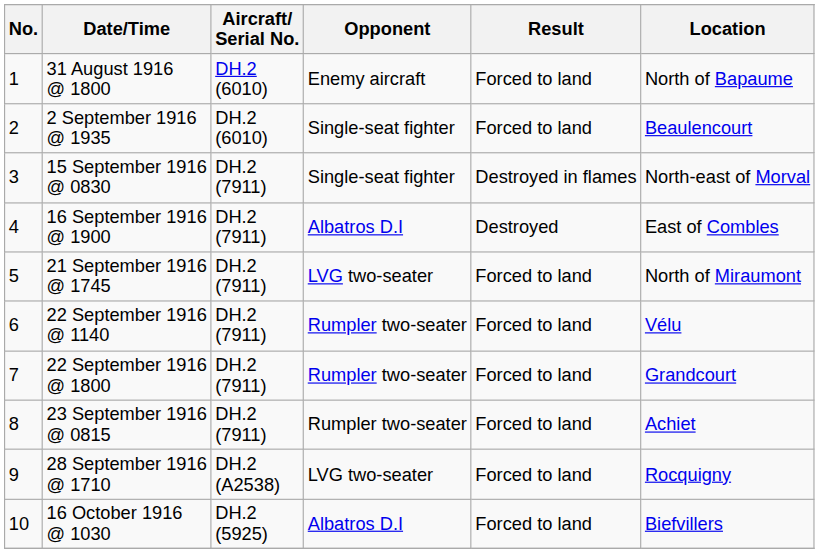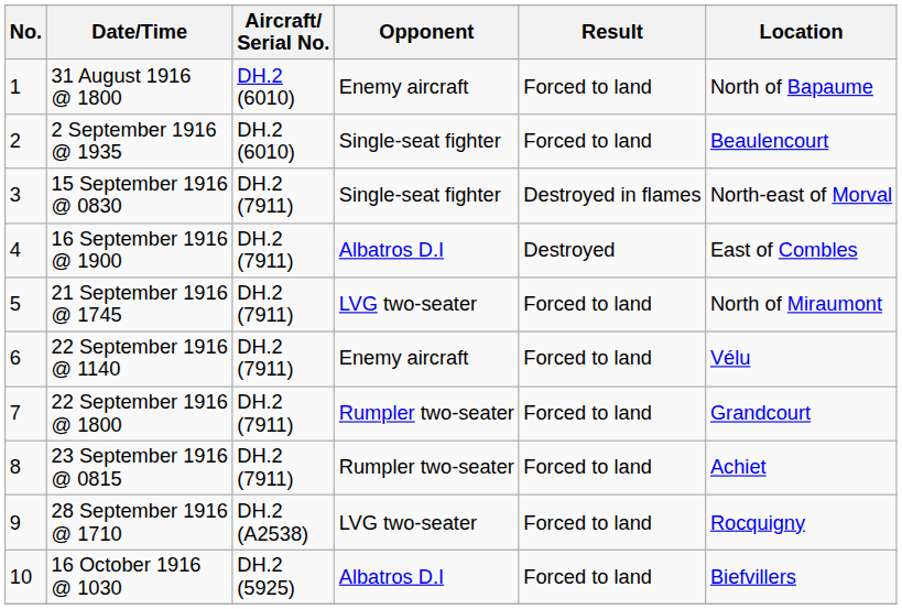 <table class="wikitable">
 <tr>
 </tr>
 <tr>
 <th>No.</th>
 <th>Date/Time</th>
 <th>Aircraft/<br>Serial No.</th>
 <th>Opponent</th>
 <th>Result</th>
 <th>Location</th>
 </tr>
 <tr>
 <td>1</td>
 <td>31 August 1916<br>@ 1800</td>
 <td><a href='#'>DH.2</a><br>(6010)</td>
 <td>Enemy aircraft</td>
 <td>Forced to land</td>
 <td>North of <a href='#'>Bapaume</a></td>
 </tr>
 <tr>
 <td>2</td>
 <td>2 September 1916<br>@ 1935</td>
 <td>DH.2<br>(6010)</td>
 <td>Single-seat fighter</td>
 <td>Forced to land</td>
 <td><a href='#'>Beaulencourt</a></td>
 </tr>
 <tr>
 <td>3</td>
 <td>15 September 1916<br>@ 0830</td>
 <td>DH.2<br>(7911)</td>
 <td>Single-seat fighter</td>
 <td>Destroyed in flames</td>
 <td>North-east of <a href='#'>Morval</a></td>
 </tr>
 <tr>
 <td>4</td>
 <td>16 September 1916<br>@ 1900</td>
 <td>DH.2<br>(7911)</td>
 <td><a href='#'>Albatros D.I</a></td>
 <td>Destroyed</td>
 <td>East of <a href='#'>Combles</a></td>
 </tr>
 <tr>
 <td>5</td>
 <td>21 September 1916<br>@ 1745</td>
 <td>DH.2<br>(7911)</td>
 <td><a href='#'>LVG</a> two-seater</td>
 <td>Forced to land</td>
 <td>North of <a href='#'>Miraumont</a></td>
 </tr>
 <tr>
 <td>6</td>
 <td>22 September 1916<br>@ 1140</td>
 <td>DH.2<br>(7911)</td>
-<td><a href='#'>Rumpler</a> two-seater</td>
+<td>Enemy aircraft</td>
 <td>Forced to land</td>
 <td><a href='#'>Vélu</a></td>
 </tr>
 <tr>
 <td>7</td>
 <td>22 September 1916<br>@ 1800</td>
 <td>DH.2<br>(7911)</td>
 <td><a href='#'>Rumpler</a> two-seater</td>
 <td>Forced to land</td>
 <td><a href='#'>Grandcourt</a></td>
 </tr>
 <tr>
 <td>8</td>
 <td>23 September 1916<br>@ 0815</td>
 <td>DH.2<br>(7911)</td>
 <td>Rumpler two-seater</td>
 <td>Forced to land</td>
 <td><a href='#'>Achiet</a></td>
 </tr>
 <tr>
 <td>9</td>
 <td>28 September 1916<br>@ 1710</td>
 <td>DH.2<br>(A2538)</td>
 <td>LVG two-seater</td>
 <td>Forced to land</td>
 <td><a href='#'>Rocquigny</a></td>
 </tr>
 <tr>
 <td>10</td>
 <td>16 October 1916<br>@ 1030</td>
 <td>DH.2<br>(5925)</td>
 <td><a href='#'>Albatros D.I</a></td>
 <td>Forced to land</td>
 <td><a href='#'>Biefvillers</a></td>
 </tr>
 <tr>
 </tr>
 </table>
